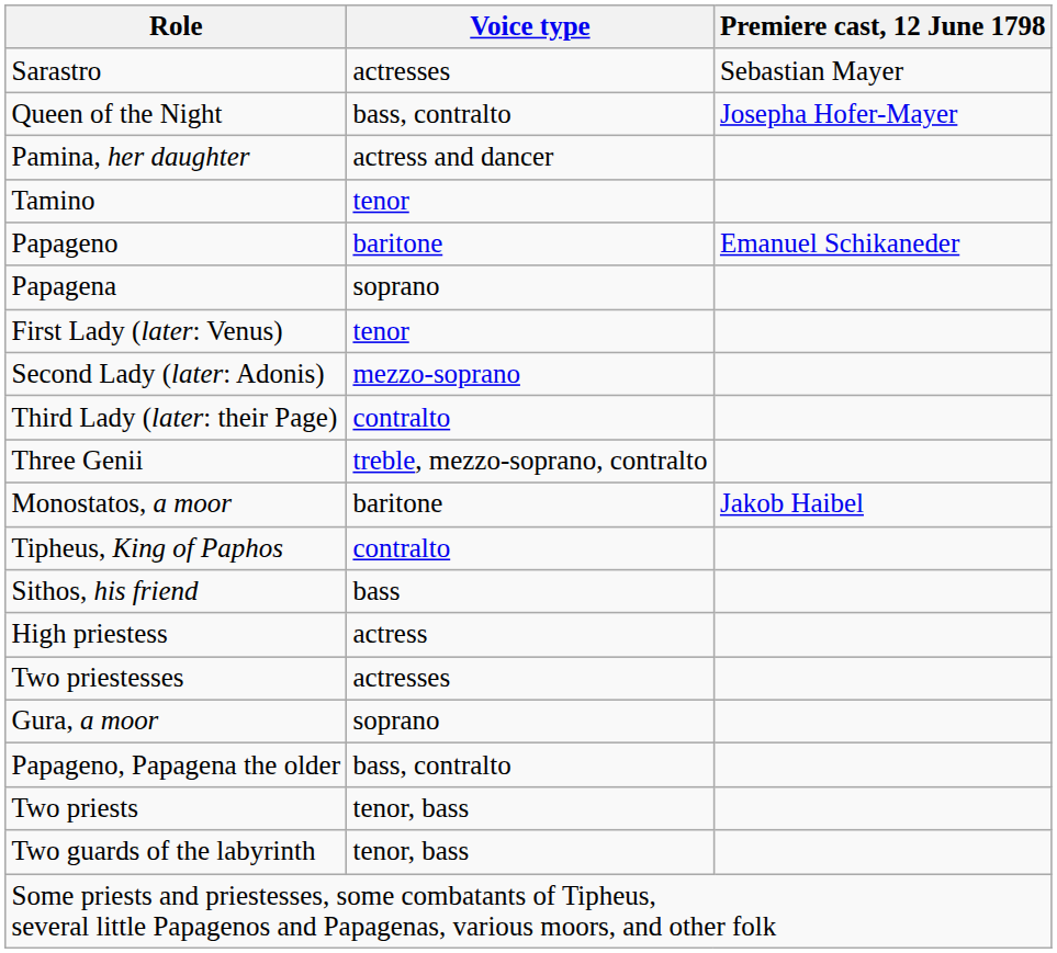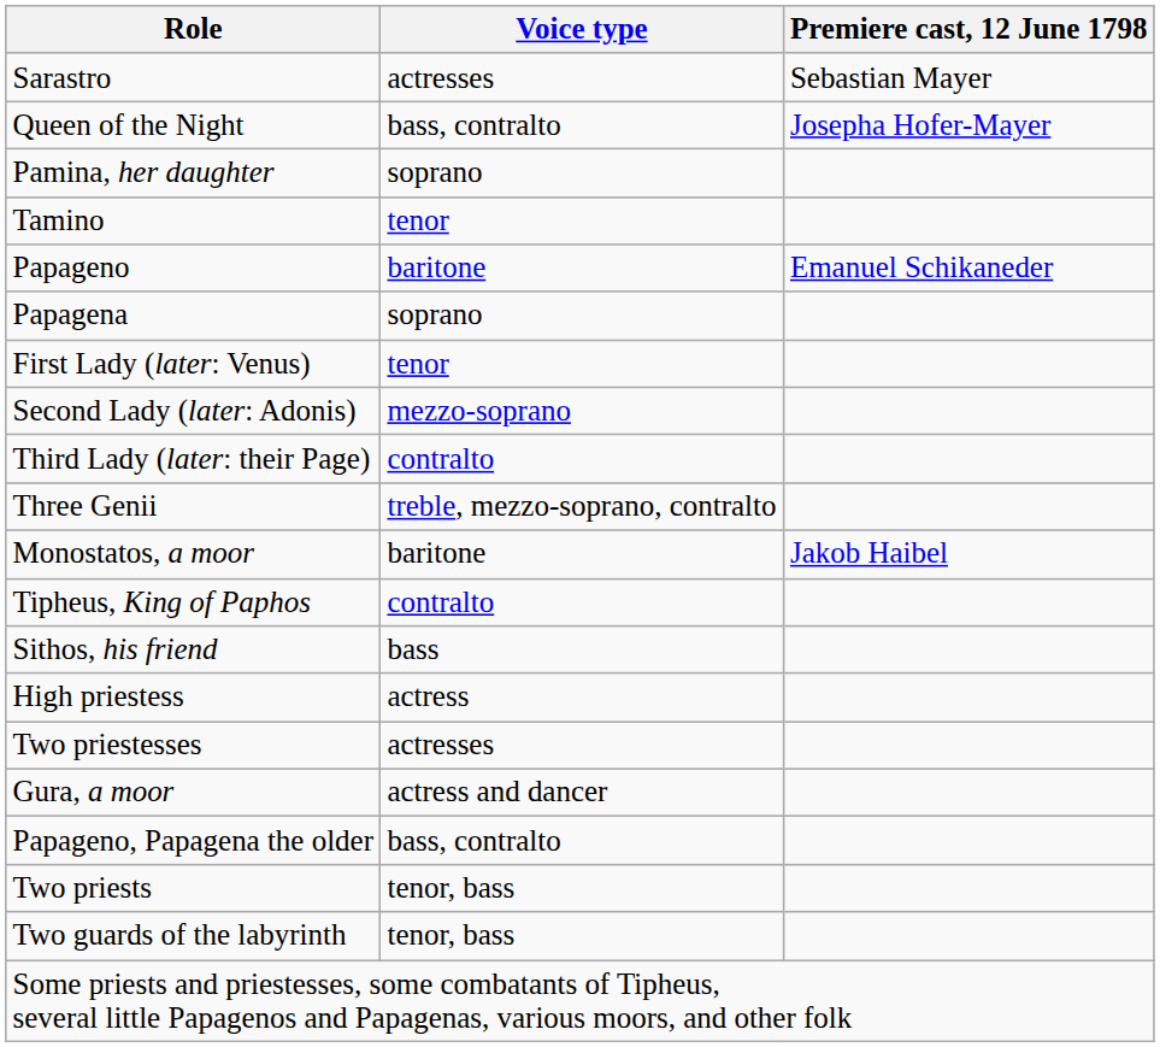 <table class="wikitable">
 <tr>
 <th>Role</th>
 <th><a href='#'>Voice type</a></th>
 <th>Premiere cast, 12 June 1798</th>
 </tr>
 <tr>
 <td>Sarastro</td>
 <td>actresses</td>
 <td>Sebastian Mayer</td>
 </tr>
 <tr>
 <td>Queen of the Night</td>
 <td>bass, contralto</td>
 <td><a href='#'>Josepha Hofer-Mayer</a></td>
 </tr>
 <tr>
 <td>Pamina, <em>her daughter</em></td>
-<td>actress and dancer</td>
+<td>soprano</td>
 <td></td>
 </tr>
 <tr>
 <td>Tamino</td>
 <td><a href='#'>tenor</a></td>
 <td></td>
 </tr>
 <tr>
 <td>Papageno</td>
 <td><a href='#'>baritone</a></td>
 <td><a href='#'>Emanuel Schikaneder</a></td>
 </tr>
 <tr>
 <td>Papagena</td>
 <td>soprano</td>
 <td></td>
 </tr>
 <tr>
 <td>First Lady (<em>later</em>: Venus)</td>
 <td><a href='#'>tenor</a></td>
 <td></td>
 </tr>
 <tr>
 <td>Second Lady (<em>later</em>: Adonis)</td>
 <td><a href='#'>mezzo-soprano</a></td>
 <td></td>
 </tr>
 <tr>
 <td>Third Lady (<em>later</em>: their Page)</td>
 <td><a href='#'>contralto</a></td>
 <td></td>
 </tr>
 <tr>
 <td>Three Genii</td>
 <td><a href='#'>treble</a>, mezzo-soprano, contralto</td>
 <td></td>
 </tr>
 <tr>
 <td>Monostatos, <em>a moor</em></td>
 <td>baritone</td>
 <td><a href='#'>Jakob Haibel</a></td>
 </tr>
 <tr>
 <td>Tipheus, <em>King of Paphos</em></td>
 <td><a href='#'>contralto</a></td>
 <td></td>
 </tr>
 <tr>
 <td>Sithos, <em>his friend</em></td>
 <td>bass</td>
 <td></td>
 </tr>
 <tr>
 <td>High priestess</td>
 <td>actress</td>
 <td></td>
 </tr>
 <tr>
 <td>Two priestesses</td>
 <td>actresses</td>
 <td></td>
 </tr>
 <tr>
 <td>Gura, <em>a moor</em></td>
-<td>soprano</td>
+<td>actress and dancer</td>
 <td></td>
 </tr>
 <tr>
 <td>Papageno, Papagena the older</td>
 <td>bass, contralto</td>
 <td></td>
 </tr>
 <tr>
 <td>Two priests</td>
 <td>tenor, bass</td>
 <td></td>
 </tr>
 <tr>
 <td>Two guards of the labyrinth</td>
 <td>tenor, bass</td>
 <td></td>
 </tr>
 <tr>
 <td colspan=3>Some priests and priestesses, some combatants of Tipheus,<br>several little Papagenos and Papagenas, various moors, and other folk</td>
 </tr>
 </table>
